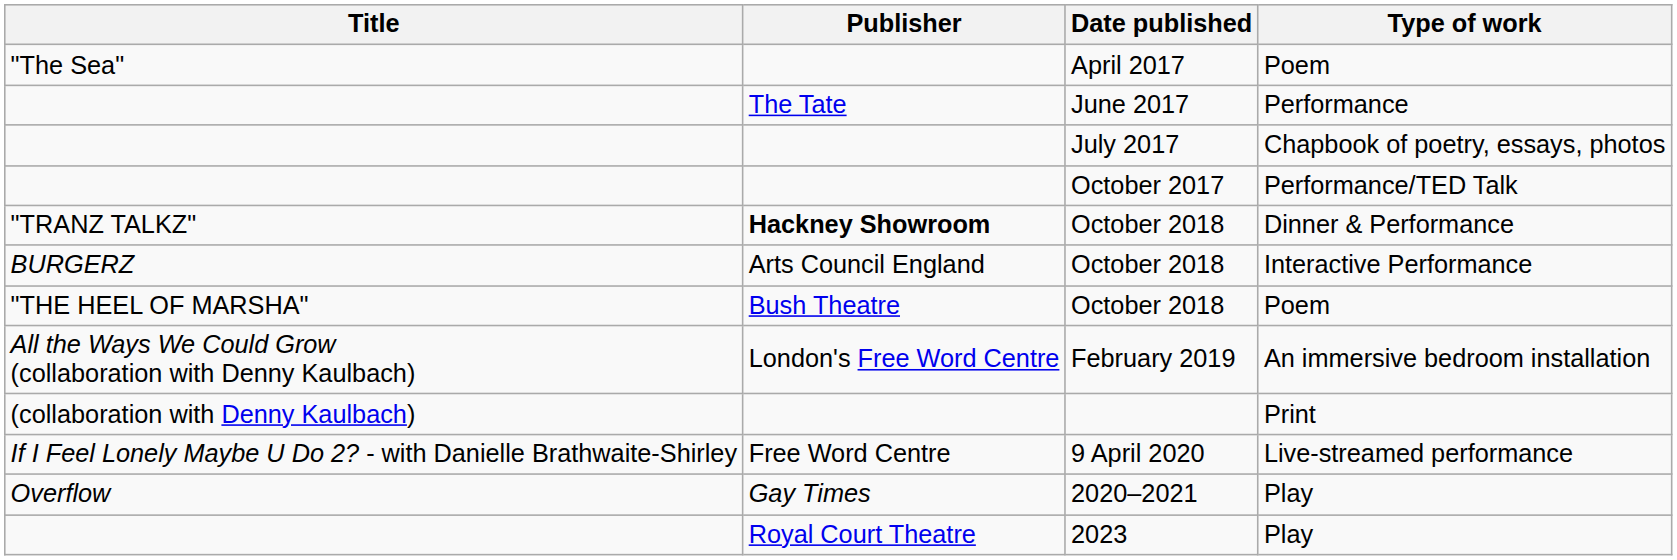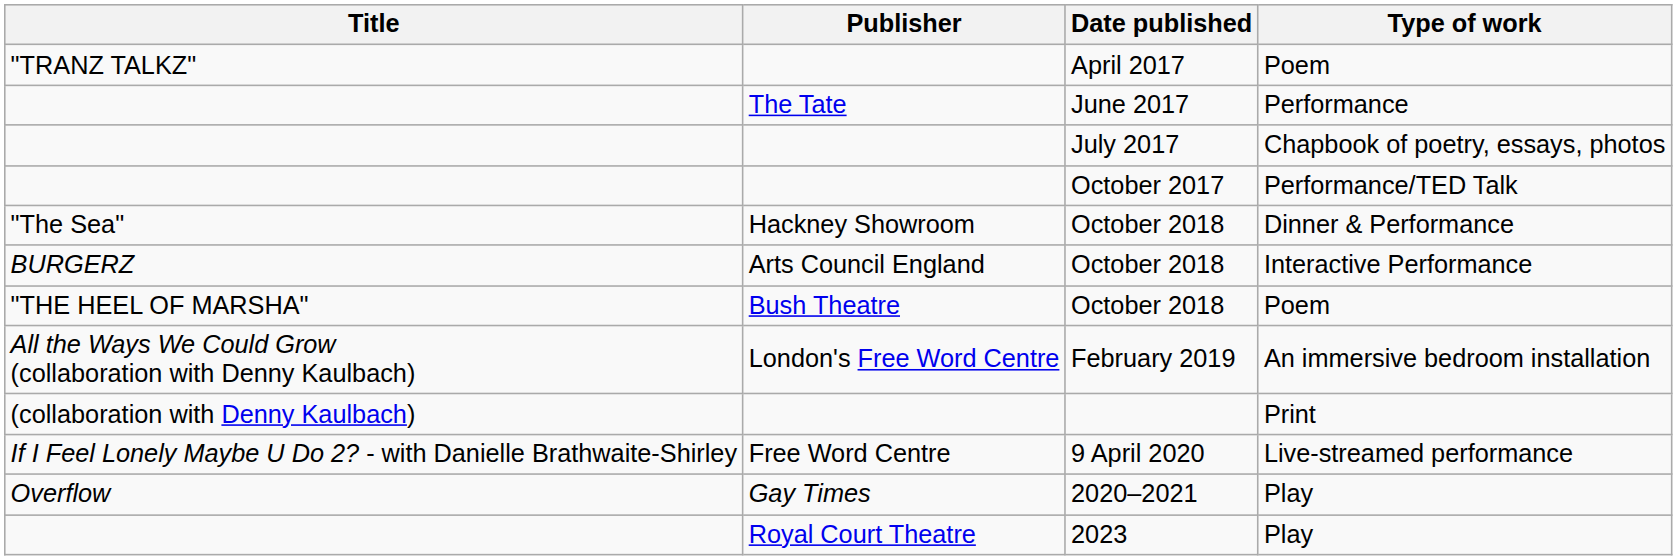 <table class="wikitable">
 <tr>
 <th scope="col">Title</th>
 <th scope="col">Publisher</th>
 <th scope="col">Date published</th>
 <th scope="col">Type of work</th>
 </tr>
 <tr>
-<td>"The Sea"</td>
+<td>"TRANZ TALKZ"</td>
 <td></td>
 <td>April 2017</td>
 <td>Poem</td>
 </tr>
 <tr>
 <td></td>
 <td><a href='#'>The Tate</a></td>
 <td>June 2017</td>
 <td>Performance</td>
 </tr>
 <tr>
 <td><em></em></td>
 <td></td>
 <td>July 2017</td>
 <td>Chapbook of poetry, essays, photos</td>
 </tr>
 <tr>
 <td></td>
 <td></td>
 <td>October 2017</td>
 <td>Performance/TED Talk</td>
 </tr>
 <tr>
-<td>"TRANZ TALKZ"</td>
-<td><strong>Hackney Showroom</strong></td>
+<td>"The Sea"</td>
+<td>Hackney Showroom</td>
 <td>October 2018</td>
 <td>Dinner & Performance</td>
 </tr>
 <tr>
 <td><em>BURGERZ</em></td>
 <td>Arts Council England</td>
 <td>October 2018</td>
 <td>Interactive Performance</td>
 </tr>
 <tr>
 <td>"THE HEEL OF MARSHA"</td>
 <td><a href='#'>Bush Theatre</a></td>
 <td>October 2018</td>
 <td>Poem</td>
 </tr>
 <tr>
 <td><em>All the Ways We Could Grow</em><br>(collaboration with Denny Kaulbach)</td>
 <td>London's <a href='#'>Free Word Centre</a></td>
 <td>February 2019</td>
 <td>An immersive bedroom installation</td>
 </tr>
 <tr>
 <td> (collaboration with <a href='#'>Denny Kaulbach</a>)</td>
 <td></td>
 <td></td>
 <td>Print</td>
 </tr>
 <tr>
 <td><em>If I Feel Lonely Maybe U Do 2?</em> - with Danielle Brathwaite-Shirley</td>
 <td>Free Word Centre</td>
 <td>9 April 2020</td>
 <td>Live-streamed performance</td>
 </tr>
 <tr>
 <td><em>Overflow</em></td>
 <td><em>Gay Times</em></td>
 <td>2020–2021</td>
 <td>Play</td>
 </tr>
 <tr>
 <td><em></em></td>
 <td><a href='#'>Royal Court Theatre</a></td>
 <td>2023</td>
 <td>Play</td>
 </tr>
 </table>
